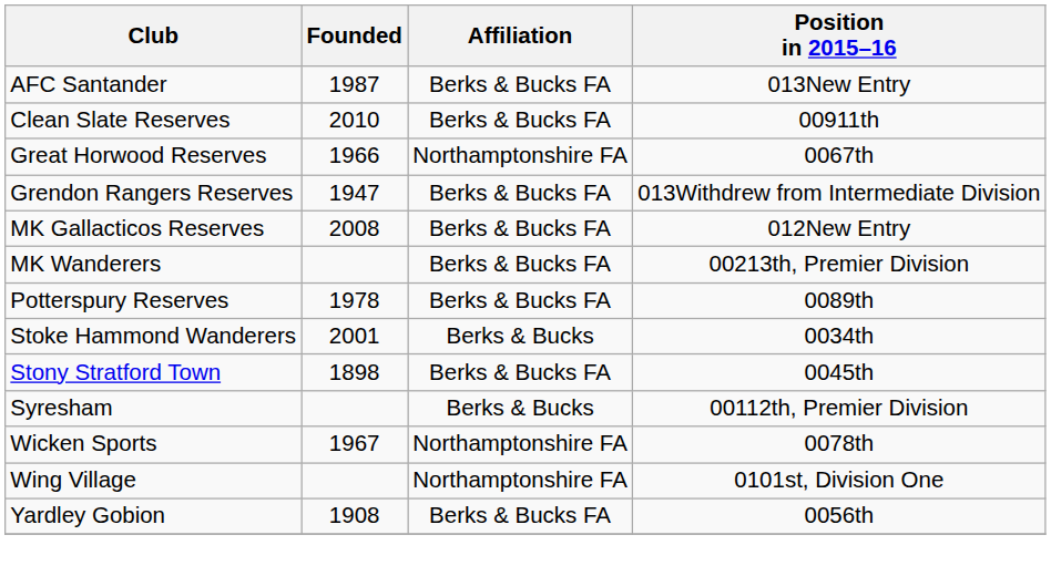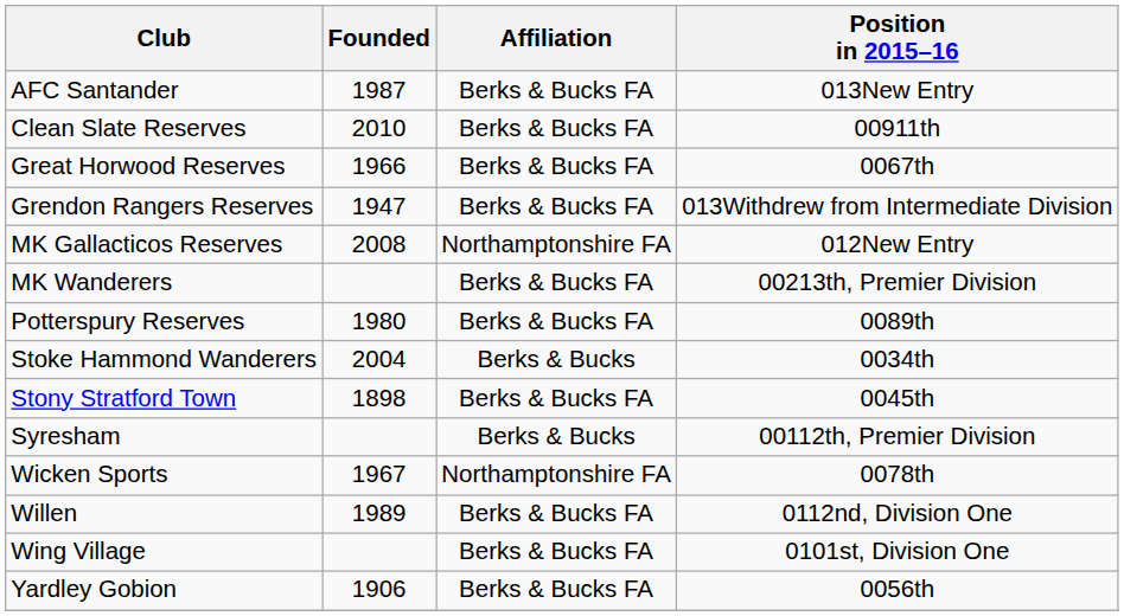 <table class="wikitable sortable" style="text-align:center;">
 <tr>
 <th>Club</th>
 <th>Founded</th>
 <th>Affiliation</th>
 <th>Position<br>in <a href='#'>2015–16</a></th>
 </tr>
 <tr>
 <td style="text-align:left;">AFC Santander</td>
 <td>1987</td>
 <td>Berks & Bucks FA</td>
 <td><span>013</span>New Entry</td>
 </tr>
 <tr>
 <td style="text-align:left;">Clean Slate Reserves</td>
 <td>2010</td>
 <td>Berks & Bucks FA</td>
 <td><span>009</span>11th</td>
 </tr>
 <tr>
 <td style="text-align:left;">Great Horwood Reserves</td>
 <td>1966</td>
-<td>Northamptonshire FA</td>
+<td>Berks & Bucks FA</td>
 <td><span>006</span>7th</td>
 </tr>
 <tr>
 <td style="text-align:left;">Grendon Rangers Reserves</td>
 <td>1947</td>
 <td>Berks & Bucks FA</td>
 <td><span>013</span>Withdrew from Intermediate Division</td>
 </tr>
 <tr>
 <td style="text-align:left;">MK Gallacticos Reserves</td>
 <td>2008</td>
-<td>Berks & Bucks FA</td>
+<td>Northamptonshire FA</td>
 <td><span>012</span>New Entry</td>
 </tr>
 <tr>
 <td style="text-align:left;">MK Wanderers</td>
 <td></td>
 <td>Berks & Bucks FA</td>
 <td><span>002</span>13th, Premier Division</td>
 </tr>
 <tr>
 <td style="text-align:left;">Potterspury Reserves</td>
-<td>1978</td>
+<td>1980</td>
 <td>Berks & Bucks FA</td>
 <td><span>008</span>9th</td>
 </tr>
 <tr>
 <td style="text-align:left;">Stoke Hammond Wanderers</td>
-<td>2001</td>
+<td>2004</td>
 <td>Berks & Bucks</td>
 <td><span>003</span>4th</td>
 </tr>
 <tr>
 <td style="text-align:left;"><a href='#'>Stony Stratford Town</a></td>
 <td>1898</td>
 <td>Berks & Bucks FA</td>
 <td><span>004</span>5th</td>
 </tr>
 <tr>
 <td style="text-align:left;">Syresham</td>
 <td></td>
 <td>Berks & Bucks</td>
 <td><span>001</span>12th, Premier Division</td>
 </tr>
 <tr>
 <td style="text-align:left;">Wicken Sports</td>
 <td>1967</td>
 <td>Northamptonshire FA</td>
 <td><span>007</span>8th</td>
 </tr>
 <tr>
+<td style="text-align:left;">Willen</td>
+<td>1989</td>
+<td>Berks & Bucks FA</td>
+<td><span>011</span>2nd, Division One</td>
+</tr>
+<tr>
 <td style="text-align:left;">Wing Village</td>
 <td></td>
-<td>Northamptonshire FA</td>
+<td>Berks & Bucks FA</td>
 <td><span>010</span>1st, Division One</td>
 </tr>
 <tr>
 <td style="text-align:left;">Yardley Gobion</td>
-<td>1908</td>
+<td>1906</td>
 <td>Berks & Bucks FA</td>
 <td><span>005</span>6th</td>
 </tr>
 <tr>
 </tr>
 </table>
